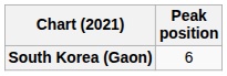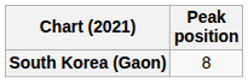 <table class="wikitable plainrowheaders" style="text-align:center">
 <tr>
 <th scope="col">Chart (2021)</th>
 <th scope="col">Peak<br>position</th>
 </tr>
 <tr>
 <th scope="row">South Korea (Gaon)</th>
-<td>6</td>
+<td>8</td>
 </tr>
 </table>
